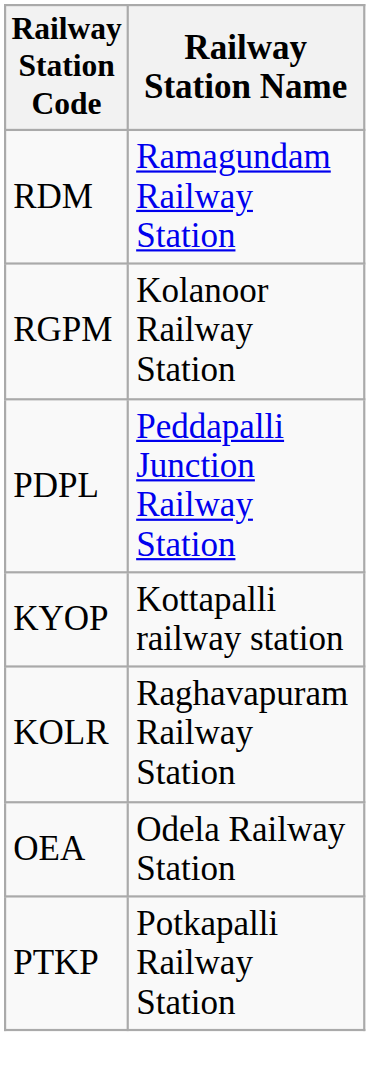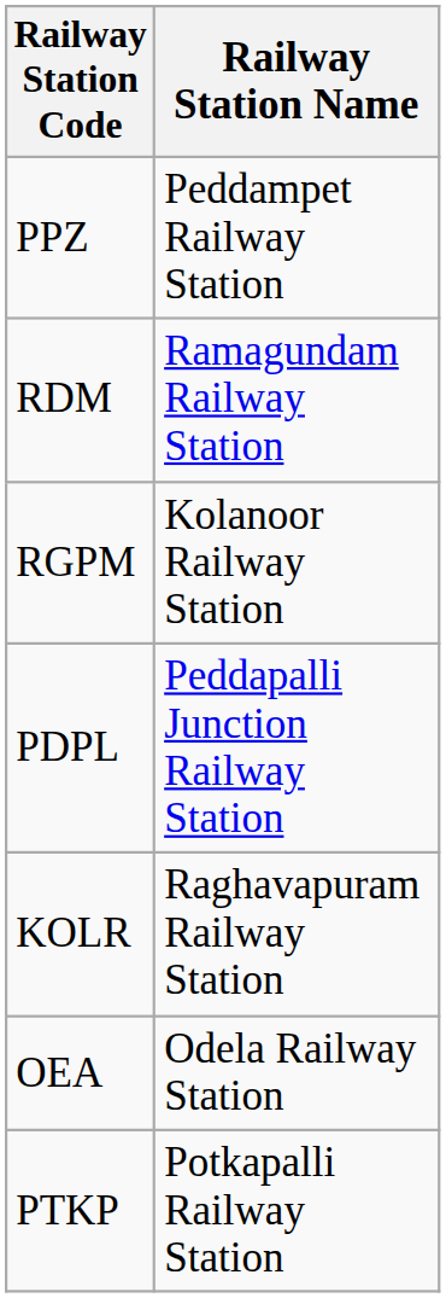 <table class="wikitable">
 <tr>
 <th width="20px" style="font-size:75%"><big>Railway Station Code</big></th>
 <th width="100px">Railway Station Name</th>
+</tr>
+<tr>
+<td>PPZ</td>
+<td>Peddampet Railway Station</td>
 </tr>
 <tr>
 <td>RDM</td>
 <td><a href='#'>Ramagundam Railway Station</a></td>
 </tr>
 <tr>
 <td>RGPM</td>
 <td>Kolanoor Railway Station</td>
 </tr>
 <tr>
 <td>PDPL</td>
 <td><a href='#'>Peddapalli Junction Railway Station</a></td>
 </tr>
 <tr>
-<td>KYOP</td>
-<td>Kottapalli railway station</td>
-</tr>
-<tr>
 <td>KOLR</td>
 <td>Raghavapuram Railway Station</td>
 </tr>
 <tr>
 <td>OEA</td>
 <td>Odela Railway Station</td>
 </tr>
 <tr>
 <td>PTKP</td>
 <td>Potkapalli Railway Station</td>
 </tr>
 </table>
